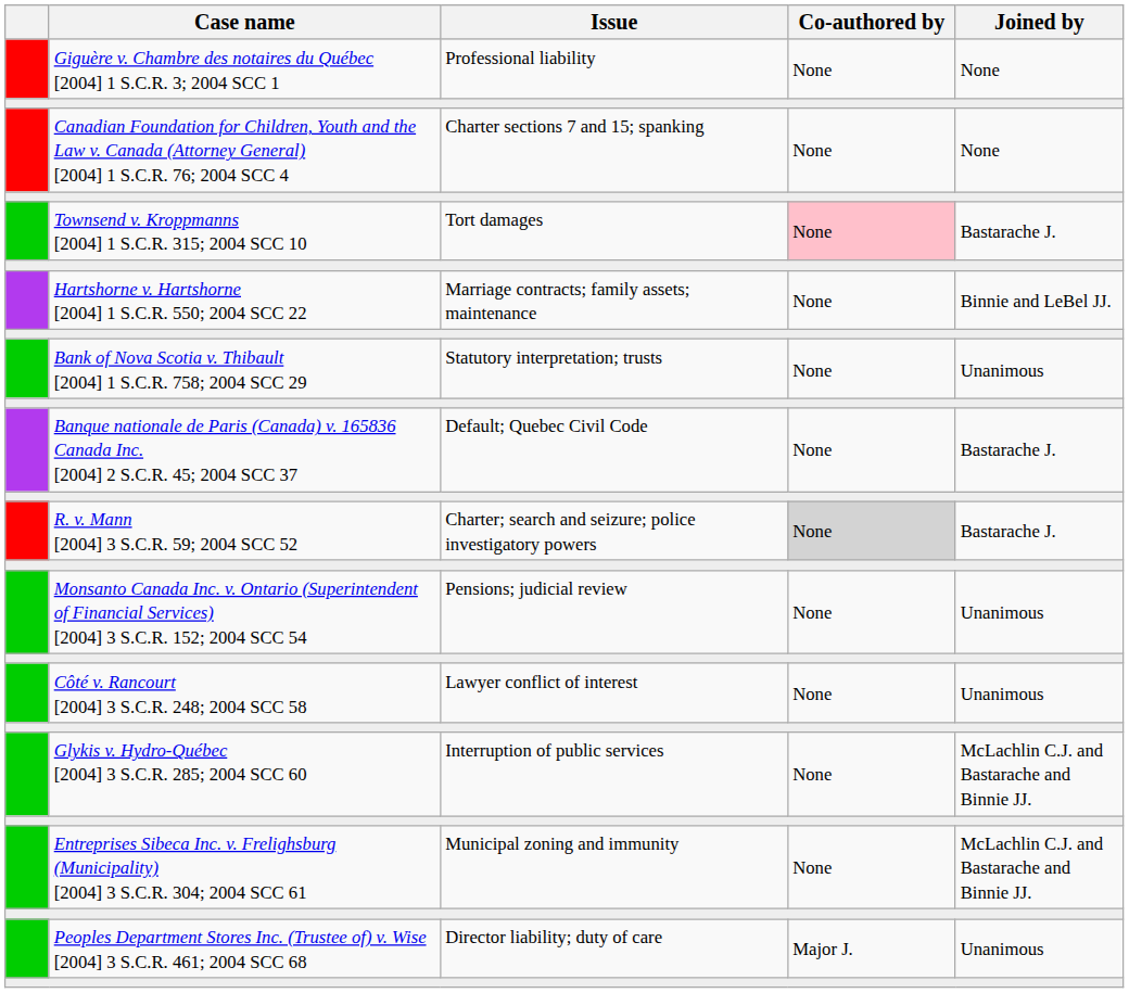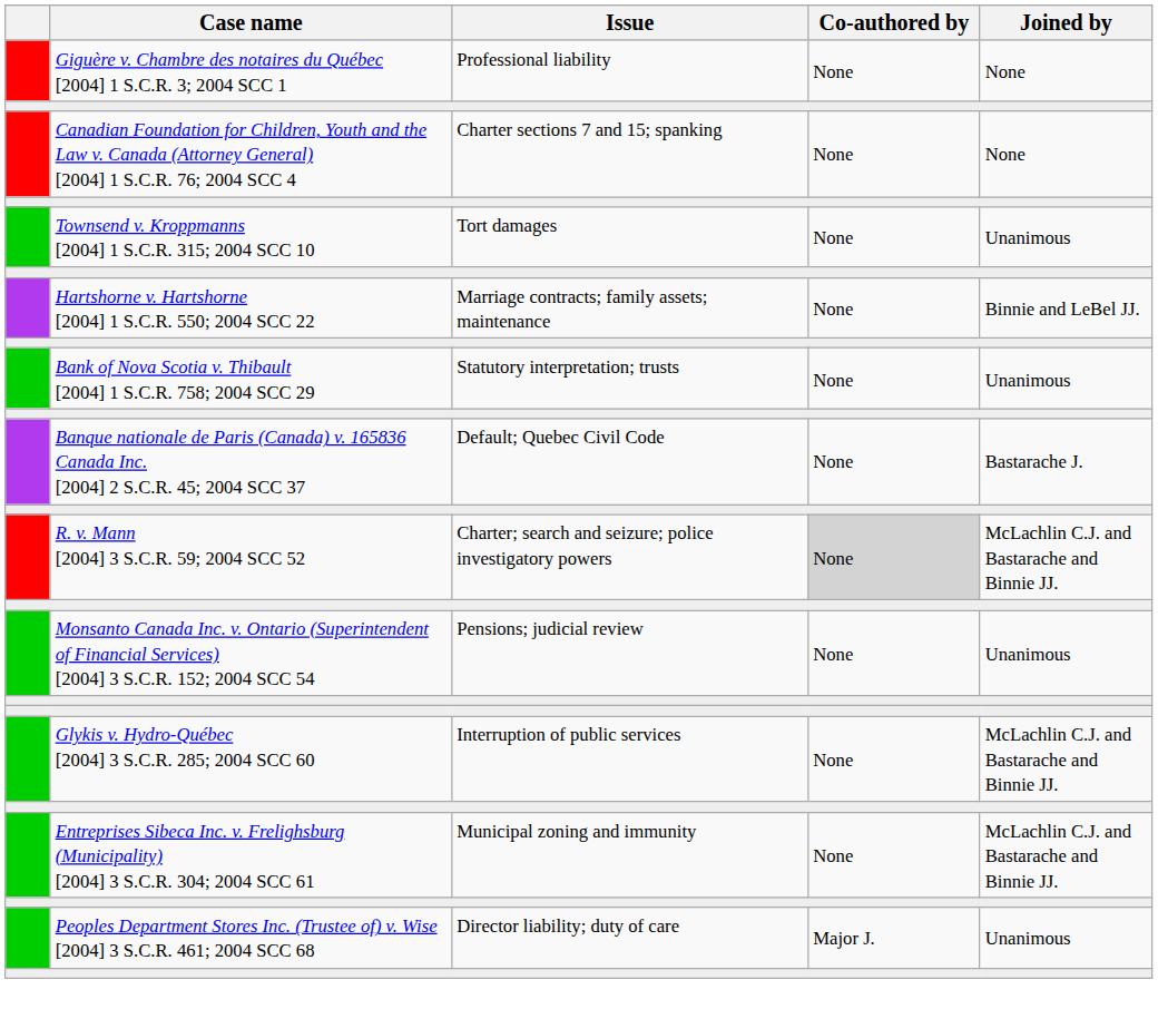 <table class="wikitable" width=825>
 <tr bgcolor="#CCCCCC">
 <th width=25px></th>
 <th width=35%>Case name</th>
 <th>Issue</th>
 <th width=15%>Co-authored by</th>
 <th width=15%>Joined by</th>
 </tr>
 <tr>
 <td bgcolor="red"></td>
 <td align=left valign=top><small><em><a href='#'>Giguère v. Chambre des notaires du Québec</a></em><br> [2004] 1 S.C.R. 3; 2004 SCC 1 </small></td>
 <td valign=top><small>Professional liability</small></td>
 <td><small> None</small></td>
 <td><small> None</small></td>
 </tr>
 <tr>
 <td bgcolor=#EEEEEE colspan=5 valign=top><small></small></td>
 </tr>
 <tr>
 <td bgcolor="red"></td>
 <td align=left valign=top><small><em><a href='#'>Canadian Foundation for Children, Youth and the Law v. Canada (Attorney General)</a></em><br> [2004] 1 S.C.R. 76; 2004 SCC 4 </small></td>
 <td valign=top><small>Charter sections 7 and 15; spanking</small></td>
 <td><small> None</small></td>
 <td><small> None</small></td>
 </tr>
 <tr>
 <td bgcolor=#EEEEEE colspan=5 valign=top><small></small></td>
 </tr>
 <tr>
 <td bgcolor="00cd00"></td>
 <td align=left valign=top><small><em><a href='#'>Townsend v. Kroppmanns</a></em><br> [2004] 1 S.C.R. 315; 2004 SCC 10 </small></td>
 <td valign=top><small>Tort damages</small></td>
-<td style="background: pink;"><small> None</small></td>
-<td><small> Bastarache J.</small></td>
+<td><small> None</small></td>
+<td><small> Unanimous</small></td>
 </tr>
 <tr>
 <td bgcolor=#EEEEEE colspan=5 valign=top><small></small></td>
 </tr>
 <tr>
 <td bgcolor="B23AEE"></td>
 <td align=left valign=top><small><em><a href='#'>Hartshorne v. Hartshorne</a></em><br> [2004] 1 S.C.R. 550; 2004 SCC 22 </small></td>
 <td valign=top><small>Marriage contracts; family assets; maintenance</small></td>
 <td><small> None</small></td>
 <td><small> Binnie and LeBel JJ.</small></td>
 </tr>
 <tr>
 <td bgcolor=#EEEEEE colspan=5 valign=top><small></small></td>
 </tr>
 <tr>
 <td bgcolor="00cd00"></td>
 <td align=left valign=top><small><em><a href='#'>Bank of Nova Scotia v. Thibault</a></em><br> [2004] 1 S.C.R. 758; 2004 SCC 29 </small></td>
 <td valign=top><small>Statutory interpretation; trusts</small></td>
 <td><small>None</small></td>
 <td><small> Unanimous</small></td>
 </tr>
 <tr>
 <td bgcolor=#EEEEEE colspan=5 valign=top><small></small></td>
 </tr>
 <tr>
 <td bgcolor="B23AEE"></td>
 <td align=left valign=top><small><em><a href='#'>Banque nationale de Paris (Canada) v. 165836 Canada Inc.</a></em><br> [2004] 2 S.C.R. 45; 2004 SCC 37 </small></td>
 <td valign=top><small>Default; Quebec Civil Code</small></td>
 <td><small> None</small></td>
 <td><small> Bastarache J.</small></td>
 </tr>
 <tr>
 <td bgcolor=#EEEEEE colspan=5 valign=top><small></small></td>
 </tr>
 <tr>
 <td bgcolor="red"></td>
 <td align=left valign=top><small><em><a href='#'>R. v. Mann</a></em><br> [2004] 3 S.C.R. 59; 2004 SCC 52 </small></td>
 <td valign=top><small>Charter; search and seizure; police investigatory powers</small></td>
 <td style="background: lightgrey;"><small> None</small></td>
-<td><small> Bastarache J.</small></td>
+<td><small> McLachlin C.J. and Bastarache and Binnie JJ.</small></td>
 </tr>
 <tr>
 <td bgcolor=#EEEEEE colspan=5 valign=top><small></small></td>
 </tr>
 <tr>
 <td bgcolor="00cd00"></td>
 <td align=left valign=top><small><em><a href='#'>Monsanto Canada Inc. v. Ontario (Superintendent of Financial Services)</a></em><br> [2004] 3 S.C.R. 152; 2004 SCC 54 </small></td>
 <td valign=top><small>Pensions; judicial review</small></td>
 <td><small> None</small></td>
 <td><small> Unanimous</small></td>
 </tr>
 <tr>
 <td bgcolor=#EEEEEE colspan=5 valign=top><small></small></td>
-</tr>
-<tr>
-<td bgcolor="00cd00"></td>
-<td align=left valign=top><small><em><a href='#'>Côté v. Rancourt</a></em><br> [2004] 3 S.C.R. 248; 2004 SCC 58 </small></td>
-<td valign=top><small>Lawyer conflict of interest</small></td>
-<td><small> None</small></td>
-<td><small> Unanimous</small></td>
 </tr>
 <tr>
 <td bgcolor=#EEEEEE colspan=5 valign=top><small></small></td>
 </tr>
 <tr>
 <td bgcolor="00cd00"></td>
 <td align=left valign=top><small><em><a href='#'>Glykis v. Hydro-Québec</a></em><br> [2004] 3 S.C.R. 285; 2004 SCC 60 </small></td>
 <td valign=top><small>Interruption of public services</small></td>
 <td><small> None</small></td>
 <td><small> McLachlin C.J. and Bastarache and Binnie JJ.</small></td>
 </tr>
 <tr>
 <td bgcolor=#EEEEEE colspan=5 valign=top><small></small></td>
 </tr>
 <tr>
 <td bgcolor="00cd00"></td>
 <td align=left valign=top><small><em><a href='#'>Entreprises Sibeca Inc. v. Frelighsburg (Municipality)</a></em><br> [2004] 3 S.C.R. 304; 2004 SCC 61 </small></td>
 <td valign=top><small>Municipal zoning and immunity</small></td>
 <td><small> None</small></td>
 <td><small> McLachlin C.J. and Bastarache and Binnie JJ.</small></td>
 </tr>
 <tr>
 <td bgcolor=#EEEEEE colspan=5 valign=top><small></small></td>
 </tr>
 <tr>
 <td bgcolor="00cd00"></td>
 <td align=left valign=top><small><em><a href='#'>Peoples Department Stores Inc. (Trustee of) v. Wise</a></em><br> [2004] 3 S.C.R. 461; 2004 SCC 68 </small></td>
 <td valign=top><small>Director liability; duty of care</small></td>
 <td><small> Major J.</small></td>
 <td><small> Unanimous</small></td>
 </tr>
 <tr>
 <td bgcolor=#EEEEEE colspan=5 valign=top><small></small></td>
 </tr>
 </table>
